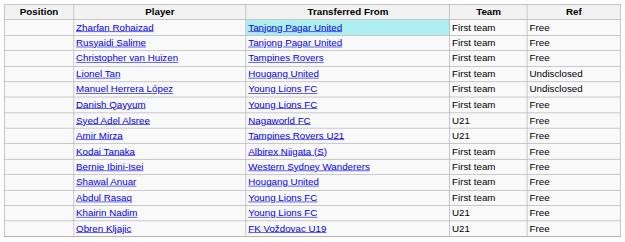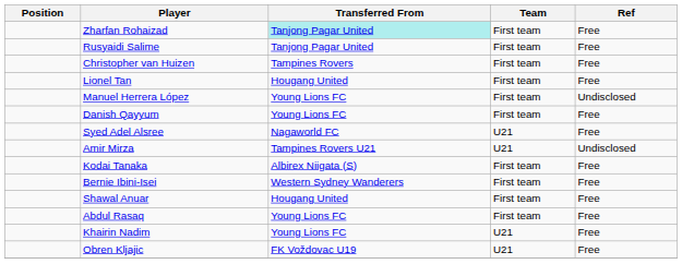 <table class="wikitable sortable" style="width:80%; text-align:center; font-size:100%; text-align:left;">
 <tr>
 <th>Position</th>
 <th>Player</th>
 <th>Transferred From</th>
 <th>Team</th>
 <th>Ref</th>
 </tr>
 <tr>
 <td></td>
 <td> <a href='#'>Zharfan Rohaizad</a></td>
 <td style="background: paleturquoise;"> <a href='#'>Tanjong Pagar United</a></td>
 <td>First team</td>
 <td>Free </td>
 </tr>
 <tr>
 <td></td>
 <td> <a href='#'>Rusyaidi Salime</a></td>
 <td> <a href='#'>Tanjong Pagar United</a></td>
 <td>First team</td>
 <td>Free </td>
 </tr>
 <tr>
 <td></td>
 <td> <a href='#'>Christopher van Huizen</a></td>
 <td> <a href='#'>Tampines Rovers</a></td>
 <td>First team</td>
 <td>Free </td>
 </tr>
 <tr>
 <td></td>
 <td> <a href='#'>Lionel Tan</a></td>
 <td> <a href='#'>Hougang United</a></td>
 <td>First team</td>
-<td>Undisclosed </td>
+<td>Free</td>
 </tr>
 <tr>
 <td></td>
 <td> <a href='#'>Manuel Herrera López</a></td>
 <td> <a href='#'>Young Lions FC</a></td>
 <td>First team</td>
 <td>Undisclosed </td>
 </tr>
 <tr>
 <td></td>
 <td> <a href='#'>Danish Qayyum</a></td>
 <td> <a href='#'>Young Lions FC</a></td>
 <td>First team</td>
 <td>Free </td>
 </tr>
 <tr>
 <td></td>
 <td> <a href='#'>Syed Adel Alsree</a></td>
 <td> <a href='#'>Nagaworld FC</a></td>
 <td>U21</td>
 <td>Free</td>
 </tr>
 <tr>
 <td></td>
 <td> <a href='#'>Amir Mirza</a></td>
 <td> <a href='#'>Tampines Rovers U21</a></td>
 <td>U21</td>
-<td>Free</td>
+<td>Undisclosed </td>
 </tr>
 <tr>
 <td></td>
 <td> <a href='#'>Kodai Tanaka</a></td>
 <td> <a href='#'>Albirex Niigata (S)</a></td>
 <td>First team</td>
 <td>Free </td>
 </tr>
 <tr>
 <td></td>
 <td> <a href='#'>Bernie Ibini-Isei</a></td>
 <td> <a href='#'>Western Sydney Wanderers</a></td>
 <td>First team</td>
 <td>Free  </td>
 </tr>
 <tr>
 <td></td>
 <td> <a href='#'>Shawal Anuar</a></td>
 <td> <a href='#'>Hougang United</a></td>
 <td>First team</td>
 <td>Free </td>
 </tr>
 <tr>
 <td></td>
 <td> <a href='#'>Abdul Rasaq</a></td>
 <td> <a href='#'>Young Lions FC</a></td>
 <td>First team</td>
 <td>Free </td>
 </tr>
 <tr>
 <td></td>
 <td> <a href='#'>Khairin Nadim</a></td>
 <td> <a href='#'>Young Lions FC</a></td>
 <td>U21</td>
 <td>Free </td>
 </tr>
 <tr>
 <td></td>
 <td> <a href='#'>Obren Kljajic</a></td>
 <td> <a href='#'>FK Voždovac U19</a></td>
 <td>U21</td>
 <td>Free </td>
 </tr>
 <tr>
 </tr>
 </table>
